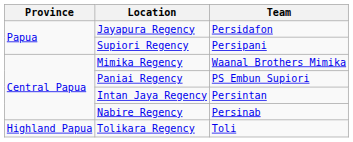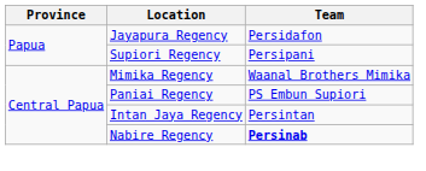 <table class="wikitable">
 <tr>
 <th>Province</th>
 <th>Location</th>
 <th>Team</th>
 </tr>
 <tr>
 <td rowspan=2><a href='#'>Papua</a></td>
 <td><a href='#'>Jayapura Regency</a></td>
 <td><a href='#'>Persidafon</a></td>
 </tr>
 <tr>
 <td><a href='#'>Supiori Regency</a></td>
 <td><a href='#'>Persipani</a></td>
 </tr>
 <tr>
 <td rowspan=4><a href='#'>Central Papua</a></td>
 <td><a href='#'>Mimika Regency</a></td>
 <td><a href='#'>Waanal Brothers Mimika</a></td>
 </tr>
 <tr>
 <td><a href='#'>Paniai Regency</a></td>
 <td><a href='#'>PS Embun Supiori</a></td>
 </tr>
 <tr>
 <td><a href='#'>Intan Jaya Regency</a></td>
 <td><a href='#'>Persintan</a></td>
 </tr>
 <tr>
 <td><a href='#'>Nabire Regency</a></td>
-<td><a href='#'>Persinab</a></td>
-</tr>
-<tr>
-<td><a href='#'>Highland Papua</a></td>
-<td><a href='#'>Tolikara Regency</a></td>
-<td><a href='#'>Toli</a></td>
+<td><strong><a href='#'>Persinab</a></strong></td>
 </tr>
 </table>
